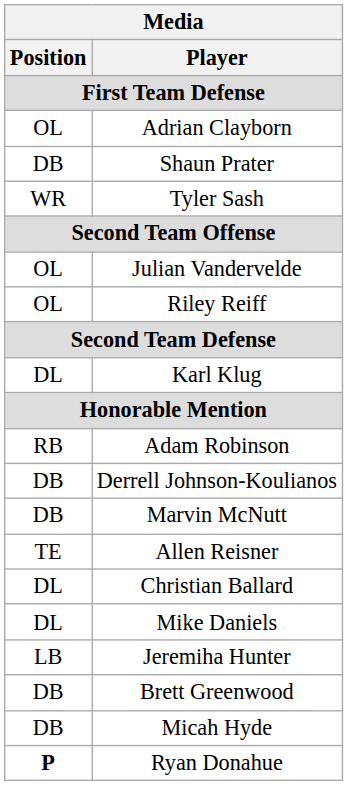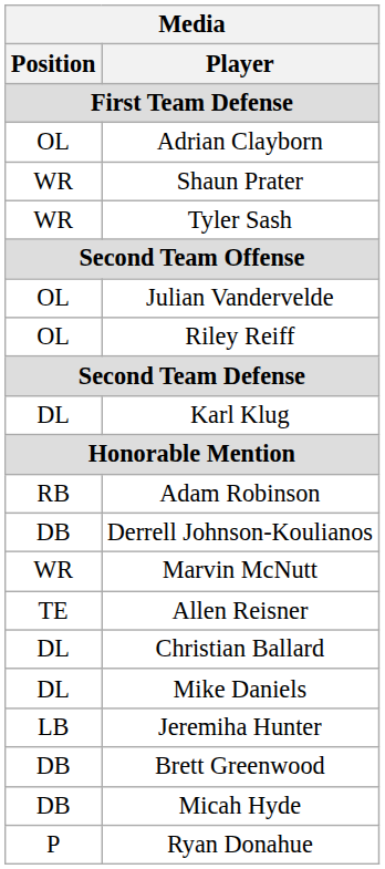 <table class="wikitable sortable" border="1">
 <tr>
 <th colspan="2">Media</th>
 </tr>
 <tr>
 <th>Position</th>
 <th>Player</th>
 </tr>
 <tr>
 <td colspan="4" style="text-align:center; background:#DDDDDD;"><strong>First Team Defense</strong></td>
 </tr>
 <tr>
 <td style="text-align:center; background:white">OL</td>
 <td style="text-align:center; background:white">Adrian Clayborn</td>
 </tr>
 <tr>
-<td style="text-align:center; background:white">DB</td>
+<td style="text-align:center; background:white">WR</td>
 <td style="text-align:center; background:white">Shaun Prater</td>
 </tr>
 <tr>
 <td style="text-align:center; background:white">WR</td>
 <td style="text-align:center; background:white">Tyler Sash</td>
 </tr>
 <tr>
 <td colspan="4" style="text-align:center; background:#DDDDDD;"><strong>Second Team Offense</strong></td>
 </tr>
 <tr>
 <td style="text-align:center; background:white">OL</td>
 <td style="text-align:center; background:white">Julian Vandervelde</td>
 </tr>
 <tr>
 <td style="text-align:center; background:white">OL</td>
 <td style="text-align:center; background:white">Riley Reiff</td>
 </tr>
 <tr>
 <td colspan="4" style="text-align:center; background:#DDDDDD;"><strong>Second Team Defense</strong></td>
 </tr>
 <tr>
 <td style="text-align:center; background:white">DL</td>
 <td style="text-align:center; background:white">Karl Klug</td>
 </tr>
 <tr>
 <td colspan="4" style="text-align:center; background:#DDDDDD;"><strong>Honorable Mention</strong></td>
 </tr>
 <tr>
 <td style="text-align:center; background:white">RB</td>
 <td style="text-align:center; background:white">Adam Robinson</td>
 </tr>
 <tr>
 <td style="text-align:center; background:white">DB</td>
 <td style="text-align:center; background:white">Derrell Johnson-Koulianos</td>
 </tr>
 <tr>
-<td style="text-align:center; background:white">DB</td>
+<td style="text-align:center; background:white">WR</td>
 <td style="text-align:center; background:white">Marvin McNutt</td>
 </tr>
 <tr>
 <td style="text-align:center; background:white">TE</td>
 <td style="text-align:center; background:white">Allen Reisner</td>
 </tr>
 <tr>
 <td style="text-align:center; background:white">DL</td>
 <td style="text-align:center; background:white">Christian Ballard</td>
 </tr>
 <tr>
 <td style="text-align:center; background:white">DL</td>
 <td style="text-align:center; background:white">Mike Daniels</td>
 </tr>
 <tr>
 <td style="text-align:center; background:white">LB</td>
 <td style="text-align:center; background:white">Jeremiha Hunter</td>
 </tr>
 <tr>
 <td style="text-align:center; background:white">DB</td>
 <td style="text-align:center; background:white">Brett Greenwood</td>
 </tr>
 <tr>
 <td style="text-align:center; background:white">DB</td>
 <td style="text-align:center; background:white">Micah Hyde</td>
 </tr>
 <tr>
-<td style="text-align:center; background:white"><strong>P</strong></td>
+<td style="text-align:center; background:white">P</td>
 <td style="text-align:center; background:white">Ryan Donahue</td>
 </tr>
 </table>
